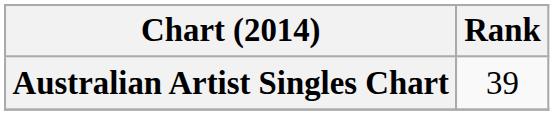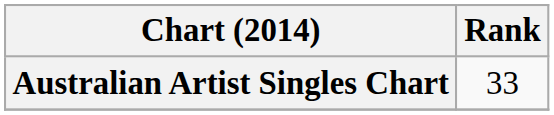 <table class="wikitable plainrowheaders" style="text-align:center">
 <tr>
 <th scope="col">Chart (2014)</th>
 <th scope="col">Rank</th>
 </tr>
 <tr>
 <th scope="row">Australian Artist Singles Chart</th>
-<td>39</td>
+<td>33</td>
 </tr>
 <tr>
 </tr>
 </table>
